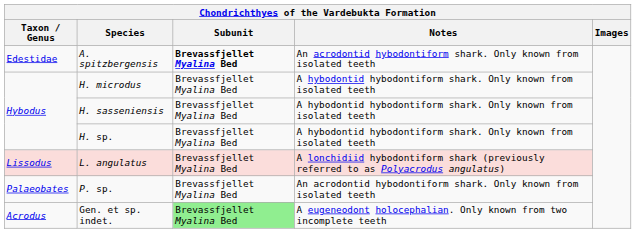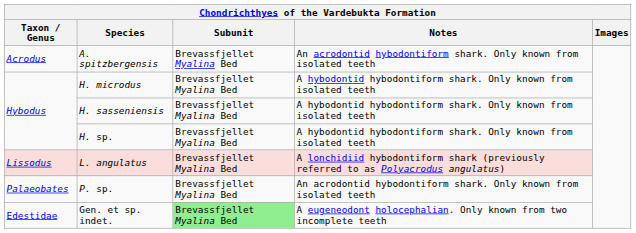 <table class="wikitable" align="center">
 <tr>
 <th colspan="5" align="center"><strong><a href='#'>Chondrichthyes</a> of the Vardebukta Formation</strong></th>
 </tr>
 <tr>
 <th>Taxon / Genus</th>
 <th>Species</th>
 <th>Subunit</th>
 <th>Notes</th>
 <th>Images</th>
 </tr>
 <tr>
-<td><a href='#'>Edestidae</a></td>
+<td><em><a href='#'>Acrodus</a></em></td>
 <td><em>A. spitzbergensis</em></td>
-<td><strong>Brevassfjellet <em><a href='#'>Myalina</a></em> Bed</strong></td>
+<td>Brevassfjellet <em><a href='#'>Myalina</a></em> Bed</td>
 <td>An <a href='#'>acrodontid</a> <a href='#'>hybodontiform</a> shark. Only known from isolated teeth</td>
 <td rowspan="7"></td>
 </tr>
 <tr>
 <td rowspan="3"><em><a href='#'>Hybodus</a></em></td>
 <td><em>H. microdus</em></td>
 <td>Brevassfjellet <em>Myalina</em> Bed</td>
 <td>A <a href='#'>hybodontid</a> hybodontiform shark. Only known from isolated teeth</td>
 </tr>
 <tr>
 <td><em>H. sasseniensis</em></td>
 <td>Brevassfjellet <em>Myalina</em> Bed</td>
 <td>A hybodontid hybodontiform shark. Only known from isolated teeth</td>
 </tr>
 <tr>
 <td><em>H.</em> sp.</td>
 <td>Brevassfjellet <em>Myalina</em> Bed</td>
 <td>A hybodontid hybodontiform shark. Only known from isolated teeth</td>
 </tr>
 <tr>
 <td style="background:#fbdddb;"><em><a href='#'>Lissodus</a></em></td>
 <td style="background:#fbdddb;"><em>L. angulatus</em></td>
 <td style="background:#fbdddb;">Brevassfjellet <em>Myalina</em> Bed</td>
 <td style="background:#fbdddb;">A <a href='#'>lonchidiid</a> hybodontiform shark (previously referred to as <em><a href='#'>Polyacrodus</a> angulatus</em>)</td>
 </tr>
 <tr>
 <td><em><a href='#'>Palaeobates</a></em></td>
 <td><em>P.</em> sp.</td>
 <td>Brevassfjellet <em>Myalina</em> Bed</td>
 <td>An acrodontid hybodontiform shark. Only known from isolated teeth</td>
 </tr>
 <tr>
-<td><em><a href='#'>Acrodus</a></em></td>
+<td><a href='#'>Edestidae</a></td>
 <td>Gen. et sp. indet.</td>
 <td style="background: lightgreen;">Brevassfjellet <em>Myalina</em> Bed</td>
 <td>A <a href='#'>eugeneodont</a> <a href='#'>holocephalian</a>. Only known from two incomplete teeth</td>
 </tr>
 </table>
